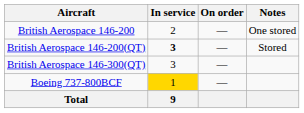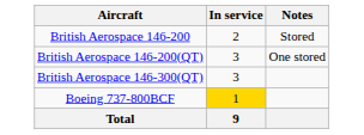 <table class="wikitable" style="margin:0.5em auto; text-align:center">
 <tr>
 <th>Aircraft</th>
 <th>In service</th>
-<th>On order</th>
 <th>Notes</th>
 </tr>
 <tr>
 <td><a href='#'>British Aerospace 146-200</a></td>
 <td>2</td>
-<td>—</td>
-<td>One stored</td>
+<td>Stored</td>
 </tr>
 <tr>
 <td><a href='#'>British Aerospace 146-200(QT)</a></td>
-<td><strong>3</strong></td>
-<td>—</td>
-<td>Stored</td>
+<td>3</td>
+<td>One stored</td>
 </tr>
 <tr>
 <td><a href='#'>British Aerospace 146-300(QT)</a></td>
 <td>3</td>
-<td>—</td>
 <td></td>
 </tr>
 <tr>
 <td><a href='#'>Boeing 737-800BCF</a></td>
 <td style="background: gold;">1</td>
-<td>—</td>
 <td></td>
 </tr>
 <tr>
 <th>Total</th>
 <th>9</th>
 <th></th>
-<th></th>
 </tr>
 </table>
